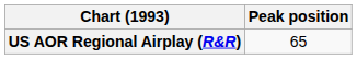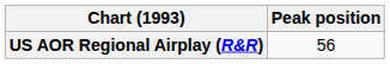 <table class="wikitable plainrowheaders">
 <tr>
 <th>Chart (1993)</th>
 <th>Peak position</th>
 </tr>
 <tr>
 <th scope="row">US AOR Regional Airplay (<em><a href='#'>R&R</a></em>)</th>
-<td style="text-align:center;">65</td>
+<td style="text-align:center;">56</td>
 </tr>
 </table>
